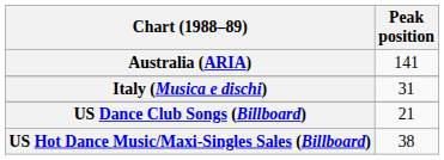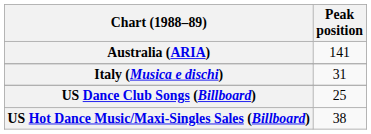 <table class="wikitable sortable plainrowheaders" style="text-align:center">
 <tr>
 <th>Chart (1988–89)</th>
 <th>Peak<br>position</th>
 </tr>
 <tr>
 <th scope="row">Australia (<a href='#'>ARIA</a>)</th>
 <td>141</td>
 </tr>
 <tr>
 </tr>
 <tr>
 <th scope="row">Italy (<em><a href='#'>Musica e dischi</a></em>)</th>
 <td>31</td>
 </tr>
 <tr>
 </tr>
 <tr>
 </tr>
 <tr>
 <th scope="row">US <a href='#'>Dance Club Songs</a> (<em><a href='#'>Billboard</a></em>)</th>
-<td>21</td>
+<td>25</td>
 </tr>
 <tr>
 <th scope="row">US <a href='#'>Hot Dance Music/Maxi-Singles Sales</a> (<em><a href='#'>Billboard</a></em>)</th>
 <td>38</td>
 </tr>
 </table>
